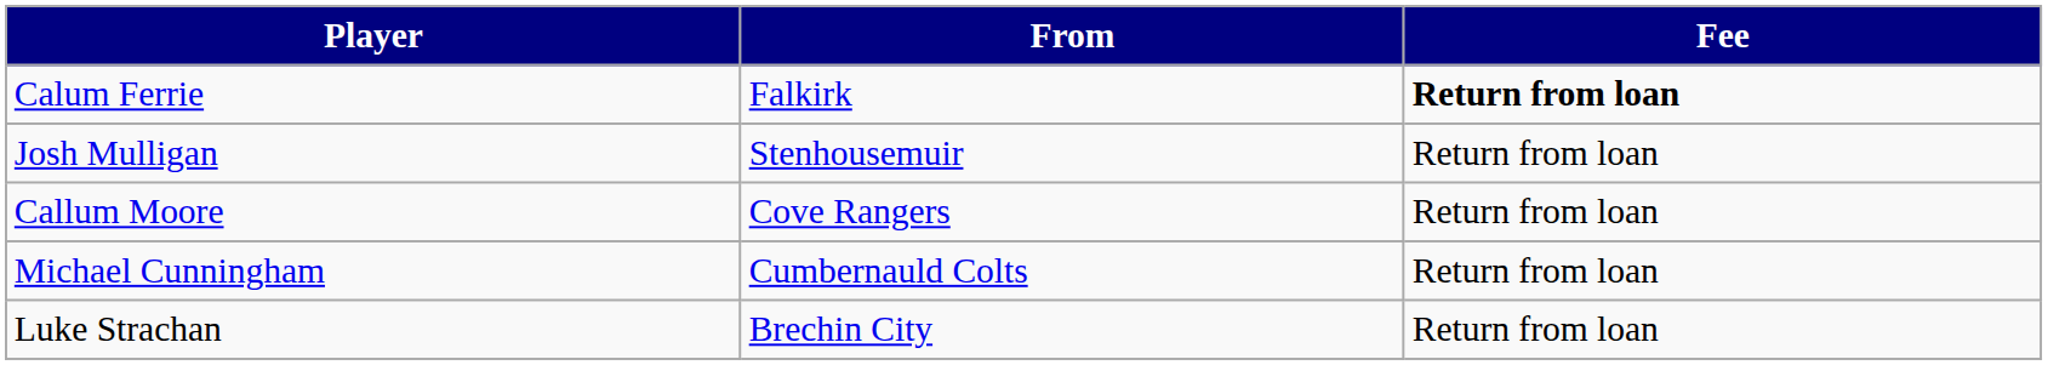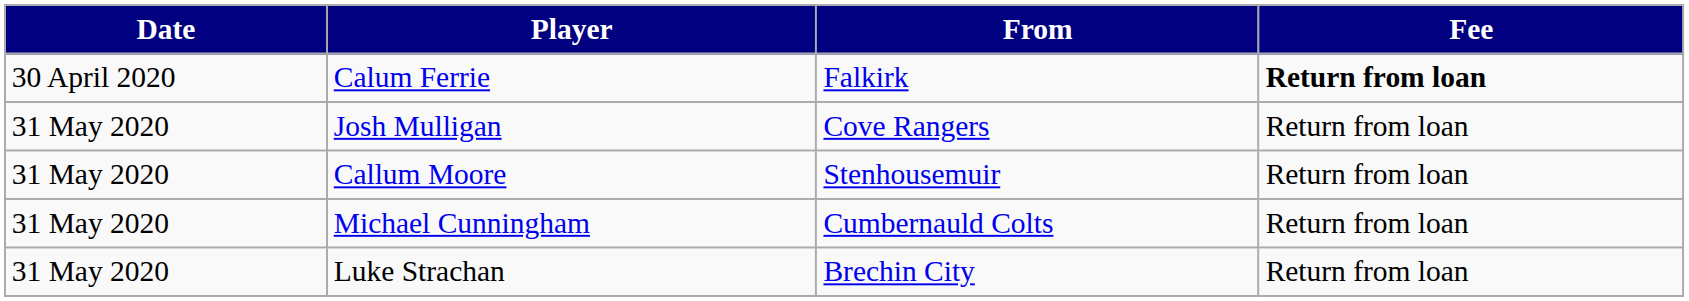 <table class="wikitable" style="text-align:left; font-size:95%;width:98%;">
 <tr>
+<th style="background:navy; color:white;">Date</th>
 <th style="background:navy; color:white;">Player</th>
 <th style="background:navy; color:white;">From</th>
 <th style="background:navy; color:white;">Fee</th>
 </tr>
 <tr>
+<td>30 April 2020</td>
 <td> <a href='#'>Calum Ferrie</a></td>
 <td> <a href='#'>Falkirk</a></td>
 <td><strong>Return from loan</strong></td>
 </tr>
 <tr>
+<td>31 May 2020</td>
 <td> <a href='#'>Josh Mulligan</a></td>
+<td> <a href='#'>Cove Rangers</a></td>
+<td>Return from loan</td>
+</tr>
+<tr>
+<td>31 May 2020</td>
+<td> <a href='#'>Callum Moore</a></td>
 <td> <a href='#'>Stenhousemuir</a></td>
 <td>Return from loan</td>
 </tr>
 <tr>
-<td> <a href='#'>Callum Moore</a></td>
-<td> <a href='#'>Cove Rangers</a></td>
-<td>Return from loan</td>
-</tr>
-<tr>
+<td>31 May 2020</td>
 <td> <a href='#'>Michael Cunningham</a></td>
 <td> <a href='#'>Cumbernauld Colts</a></td>
 <td>Return from loan</td>
 </tr>
 <tr>
+<td>31 May 2020</td>
 <td> Luke Strachan</td>
 <td> <a href='#'>Brechin City</a></td>
 <td>Return from loan</td>
 </tr>
 </table>
